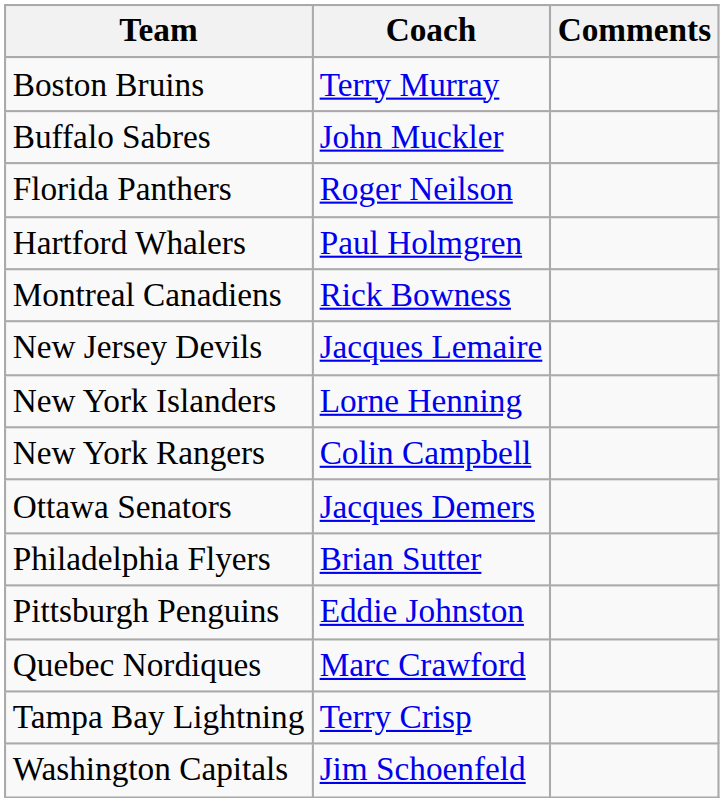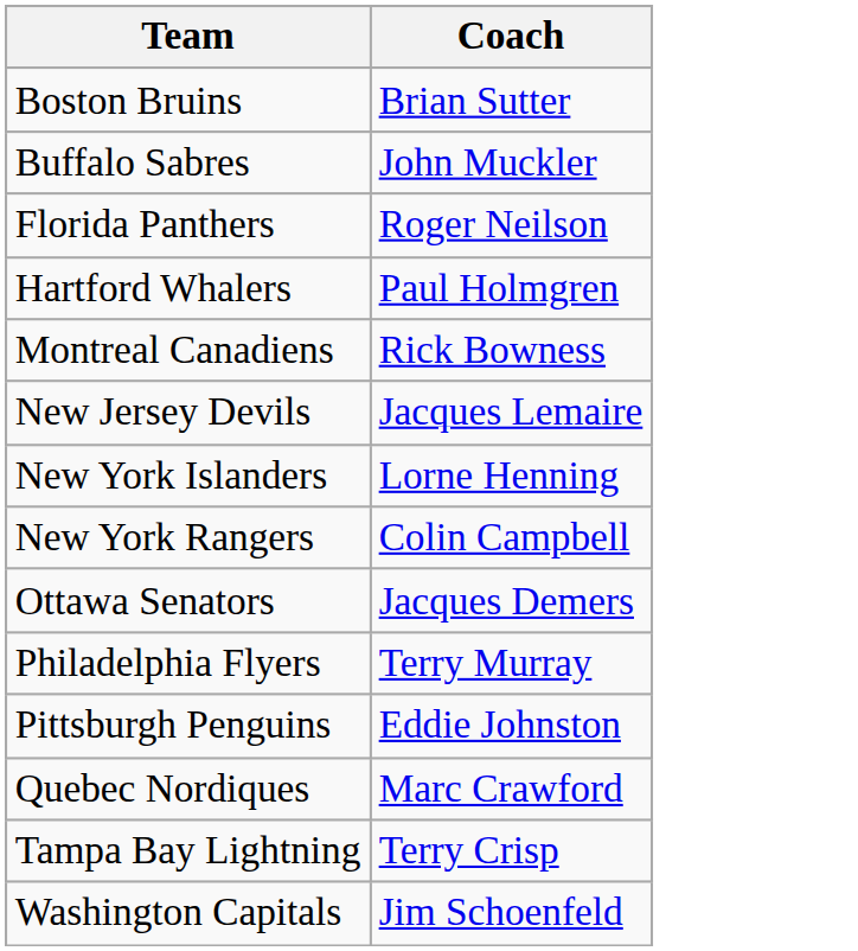 <table class="wikitable">
 <tr>
 <th bgcolor="#DDDDFF">Team</th>
 <th bgcolor="#DDDDFF">Coach</th>
-<th bgcolor="#DDDDFF">Comments</th>
 </tr>
 <tr>
 <td>Boston Bruins</td>
-<td><a href='#'>Terry Murray</a></td>
-<td></td>
+<td><a href='#'>Brian Sutter</a></td>
 </tr>
 <tr>
 <td>Buffalo Sabres</td>
 <td><a href='#'>John Muckler</a></td>
-<td></td>
 </tr>
 <tr>
 <td>Florida Panthers</td>
 <td><a href='#'>Roger Neilson</a></td>
-<td></td>
 </tr>
 <tr>
 <td>Hartford Whalers</td>
 <td><a href='#'>Paul Holmgren</a></td>
-<td></td>
 </tr>
 <tr>
 <td>Montreal Canadiens</td>
 <td><a href='#'>Rick Bowness</a></td>
-<td></td>
 </tr>
 <tr>
 <td>New Jersey Devils</td>
 <td><a href='#'>Jacques Lemaire</a></td>
-<td></td>
 </tr>
 <tr>
 <td>New York Islanders</td>
 <td><a href='#'>Lorne Henning</a></td>
-<td></td>
 </tr>
 <tr>
 <td>New York Rangers</td>
 <td><a href='#'>Colin Campbell</a></td>
-<td></td>
 </tr>
 <tr>
 <td>Ottawa Senators</td>
 <td><a href='#'>Jacques Demers</a></td>
-<td></td>
 </tr>
 <tr>
 <td>Philadelphia Flyers</td>
-<td><a href='#'>Brian Sutter</a></td>
-<td></td>
+<td><a href='#'>Terry Murray</a></td>
 </tr>
 <tr>
 <td>Pittsburgh Penguins</td>
 <td><a href='#'>Eddie Johnston</a></td>
-<td></td>
 </tr>
 <tr>
 <td>Quebec Nordiques</td>
 <td><a href='#'>Marc Crawford</a></td>
-<td></td>
 </tr>
 <tr>
 <td>Tampa Bay Lightning</td>
 <td><a href='#'>Terry Crisp</a></td>
-<td></td>
 </tr>
 <tr>
 <td>Washington Capitals</td>
 <td><a href='#'>Jim Schoenfeld</a></td>
-<td></td>
 </tr>
 </table>
